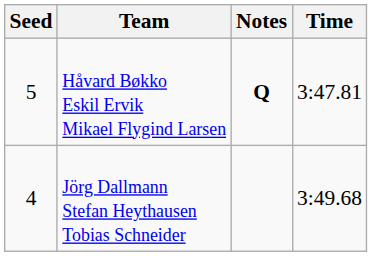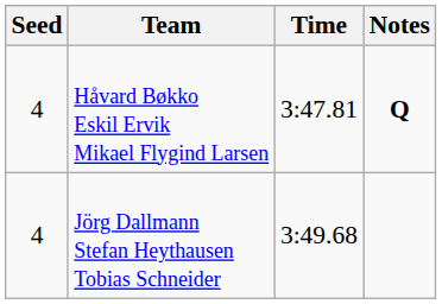 <table class="wikitable" style="text-align:center">
 <tr>
 <th>Seed</th>
 <th>Team</th>
+<th>Time</th>
 <th>Notes</th>
-<th>Time</th>
 </tr>
 <tr>
-<td>5</td>
+<td>4</td>
 <td align="left"><small><br> <a href='#'>Håvard Bøkko</a><br><a href='#'>Eskil Ervik</a><br><a href='#'>Mikael Flygind Larsen</a></small></td>
+<td>3:47.81</td>
 <td><strong>Q</strong></td>
-<td>3:47.81</td>
 </tr>
 <tr>
 <td>4</td>
 <td align="left"><small> <br> <a href='#'>Jörg Dallmann</a><br><a href='#'>Stefan Heythausen</a><br><a href='#'>Tobias Schneider</a></small></td>
+<td>3:49.68</td>
 <td></td>
-<td>3:49.68</td>
 </tr>
 </table>
